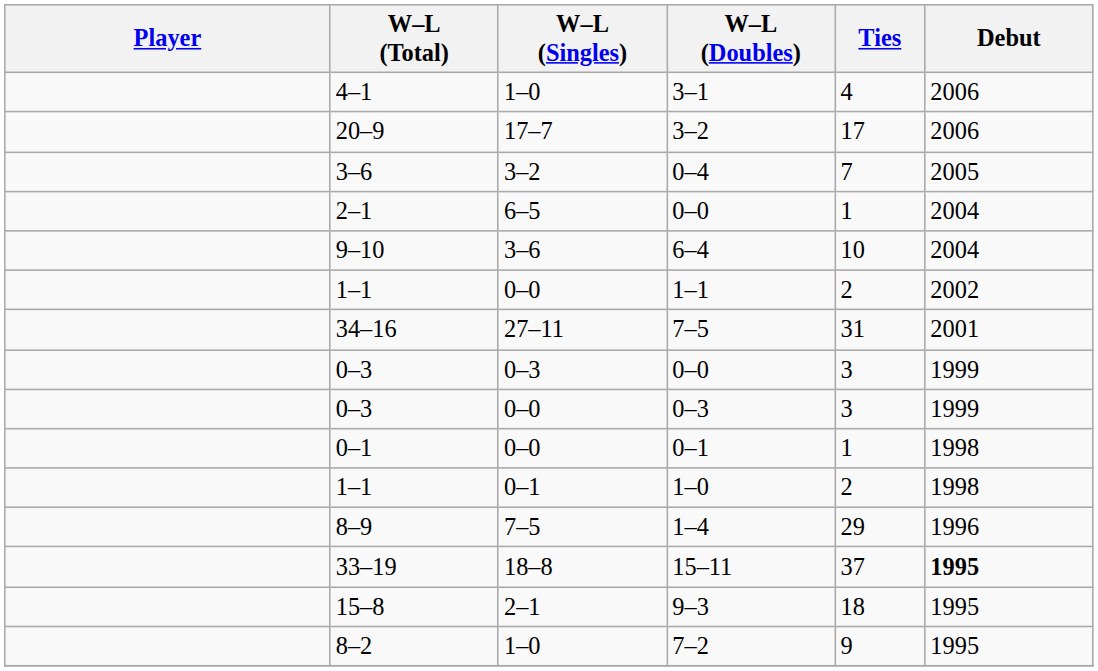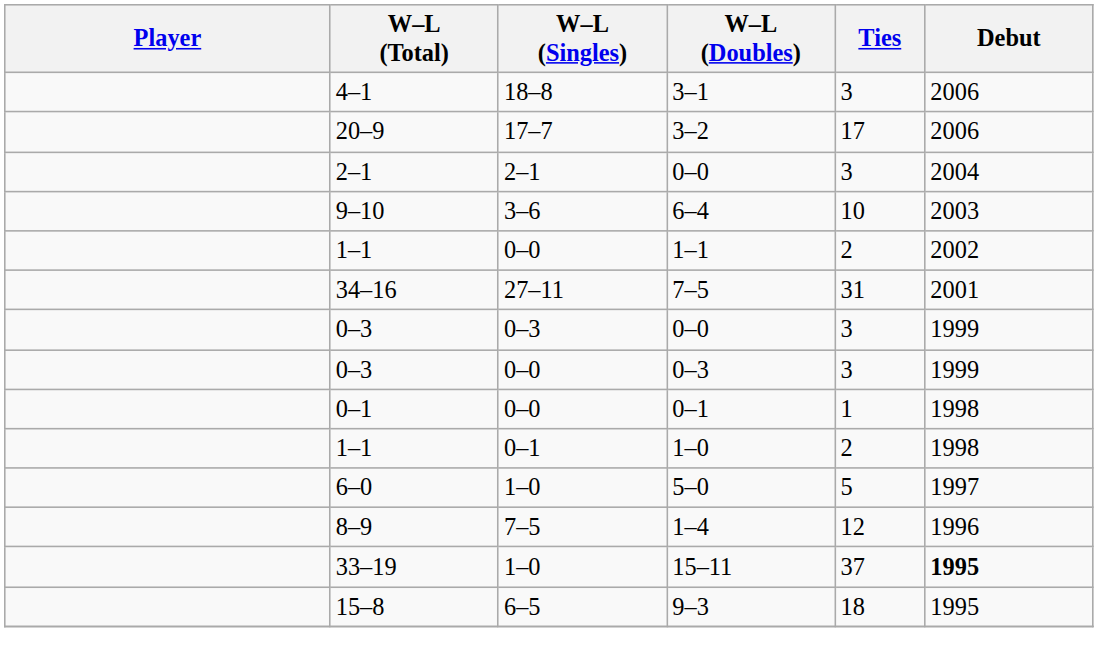 <table class="wikitable sortable" style=font-size:97%>
 <tr>
 <th width=200><a href='#'>Player</a></th>
 <th width=100>W–L<br>(Total)</th>
 <th width=100>W–L<br>(<a href='#'>Singles</a>)</th>
 <th width=100>W–L<br>(<a href='#'>Doubles</a>)</th>
 <th width=50><a href='#'>Ties</a></th>
 <th width=100>Debut</th>
 </tr>
 <tr>
 <td></td>
 <td>4–1</td>
-<td>1–0</td>
+<td>18–8</td>
 <td>3–1</td>
-<td>4</td>
+<td>3</td>
 <td>2006</td>
 </tr>
 <tr>
 <td></td>
 <td>20–9</td>
 <td>17–7</td>
 <td>3–2</td>
 <td>17</td>
 <td>2006</td>
 </tr>
 <tr>
 <td></td>
-<td>3–6</td>
-<td>3–2</td>
-<td>0–4</td>
-<td>7</td>
-<td>2005</td>
-</tr>
-<tr>
-<td></td>
 <td>2–1</td>
-<td>6–5</td>
+<td>2–1</td>
 <td>0–0</td>
-<td>1</td>
+<td>3</td>
 <td>2004</td>
 </tr>
 <tr>
 <td></td>
 <td>9–10</td>
 <td>3–6</td>
 <td>6–4</td>
 <td>10</td>
-<td>2004</td>
+<td>2003</td>
 </tr>
 <tr>
 <td></td>
 <td>1–1</td>
 <td>0–0</td>
 <td>1–1</td>
 <td>2</td>
 <td>2002</td>
 </tr>
 <tr>
 <td></td>
 <td>34–16</td>
 <td>27–11</td>
 <td>7–5</td>
 <td>31</td>
 <td>2001</td>
 </tr>
 <tr>
 <td></td>
 <td>0–3</td>
 <td>0–3</td>
 <td>0–0</td>
 <td>3</td>
 <td>1999</td>
 </tr>
 <tr>
 <td></td>
 <td>0–3</td>
 <td>0–0</td>
 <td>0–3</td>
 <td>3</td>
 <td>1999</td>
 </tr>
 <tr>
 <td></td>
 <td>0–1</td>
 <td>0–0</td>
 <td>0–1</td>
 <td>1</td>
 <td>1998</td>
 </tr>
 <tr>
 <td></td>
 <td>1–1</td>
 <td>0–1</td>
 <td>1–0</td>
 <td>2</td>
 <td>1998</td>
 </tr>
 <tr>
 <td></td>
+<td>6–0</td>
+<td>1–0</td>
+<td>5–0</td>
+<td>5</td>
+<td>1997</td>
+</tr>
+<tr>
+<td></td>
 <td>8–9</td>
 <td>7–5</td>
 <td>1–4</td>
-<td>29</td>
+<td>12</td>
 <td>1996</td>
 </tr>
 <tr>
 <td></td>
 <td>33–19</td>
-<td>18–8</td>
+<td>1–0</td>
 <td>15–11</td>
 <td>37</td>
 <td><strong>1995</strong></td>
 </tr>
 <tr>
 <td></td>
 <td>15–8</td>
-<td>2–1</td>
+<td>6–5</td>
 <td>9–3</td>
 <td>18</td>
 <td>1995</td>
 </tr>
 <tr>
-<td></td>
-<td>8–2</td>
-<td>1–0</td>
-<td>7–2</td>
-<td>9</td>
-<td>1995</td>
-</tr>
-<tr>
 </tr>
 </table>
